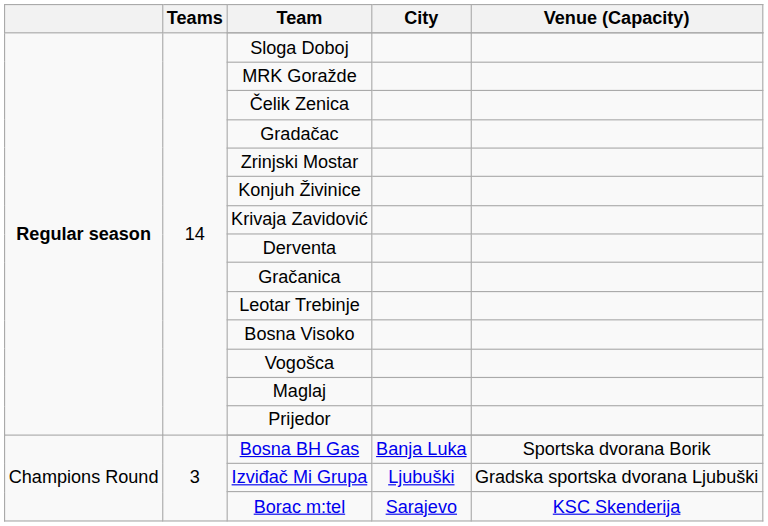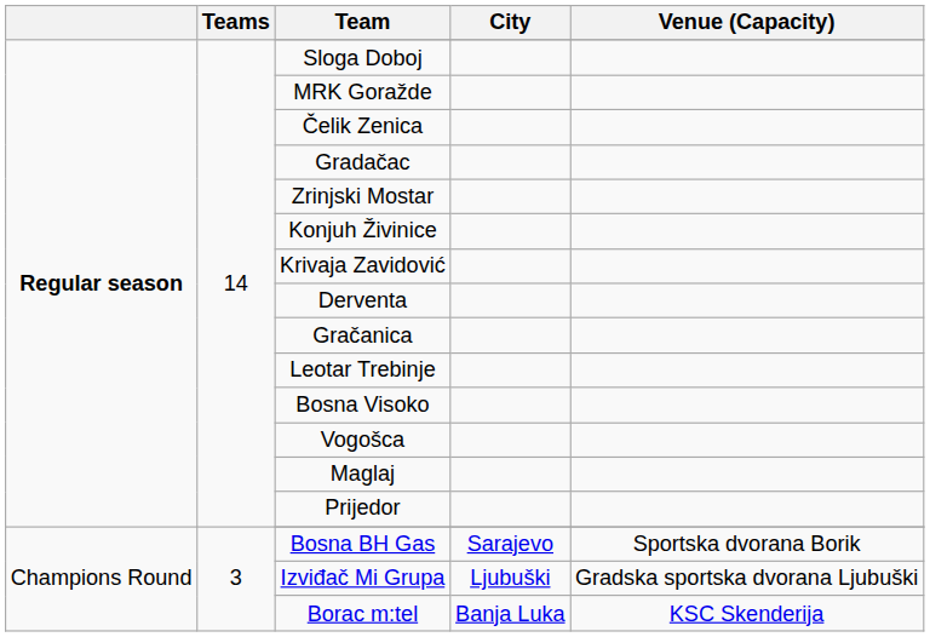 <table class="wikitable sortable" style="text-align: center;">
 <tr>
 <th rowspan=1></th>
 <th colspan=1>Teams</th>
 <th rowspan=1>Team</th>
 <th rowspan=1>City</th>
 <th rowspan=1>Venue (Capacity)</th>
 </tr>
 <tr>
 <td rowspan=15><strong>Regular season</strong></td>
 <td align=center rowspan=15>14</td>
 </tr>
 <tr>
 <td>Sloga Doboj</td>
 <td></td>
 <td></td>
 </tr>
 <tr>
 <td>MRK Goražde</td>
 <td></td>
 <td></td>
 </tr>
 <tr>
 <td>Čelik Zenica</td>
 <td></td>
 <td></td>
 </tr>
 <tr>
 <td>Gradačac</td>
 <td></td>
 <td></td>
 </tr>
 <tr>
 <td>Zrinjski Mostar</td>
 <td></td>
 <td></td>
 </tr>
 <tr>
 <td>Konjuh Živinice</td>
 <td></td>
 <td></td>
 </tr>
 <tr>
 <td>Krivaja Zavidović</td>
 <td></td>
 <td></td>
 </tr>
 <tr>
 <td>Derventa</td>
 <td></td>
 <td></td>
 </tr>
 <tr>
 <td>Gračanica</td>
 <td></td>
 <td></td>
 </tr>
 <tr>
 <td>Leotar Trebinje</td>
 <td></td>
 <td></td>
 </tr>
 <tr>
 <td>Bosna Visoko</td>
 <td></td>
 <td></td>
 </tr>
 <tr>
 <td>Vogošca</td>
 <td></td>
 <td></td>
 </tr>
 <tr>
 <td>Maglaj</td>
 <td></td>
 <td></td>
 </tr>
 <tr>
 <td>Prijedor</td>
 <td></td>
 <td></td>
 </tr>
 <tr>
 <td rowspan=4>Champions Round</td>
 <td align=center rowspan=4>3</td>
 </tr>
 <tr>
 <td><a href='#'>Bosna BH Gas</a></td>
-<td><a href='#'>Banja Luka</a></td>
+<td><a href='#'>Sarajevo</a></td>
 <td>Sportska dvorana Borik</td>
 </tr>
 <tr>
 <td><a href='#'>Izviđač Mi Grupa</a></td>
 <td><a href='#'>Ljubuški</a></td>
 <td>Gradska sportska dvorana Ljubuški</td>
 </tr>
 <tr>
 <td><a href='#'>Borac m:tel</a></td>
-<td><a href='#'>Sarajevo</a></td>
+<td><a href='#'>Banja Luka</a></td>
 <td><a href='#'>KSC Skenderija</a></td>
 </tr>
 </table>
